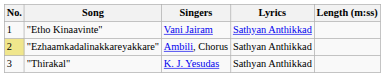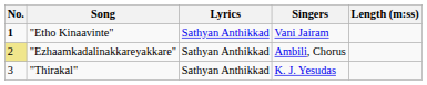 <table class="wikitable" style="font-size:95%;">
 <tr>
 <th>No.</th>
 <th>Song</th>
+<th>Lyrics</th>
 <th>Singers</th>
-<th>Lyrics</th>
 <th>Length (m:ss)</th>
 </tr>
 <tr>
-<td>1</td>
+<td><strong>1</strong></td>
 <td>"Etho Kinaavinte"</td>
+<td><a href='#'>Sathyan Anthikkad</a></td>
 <td><a href='#'>Vani Jairam</a></td>
-<td><a href='#'>Sathyan Anthikkad</a></td>
 <td></td>
 </tr>
 <tr>
 <td style="background: khaki;">2</td>
 <td>"Ezhaamkadalinakkareyakkare"</td>
+<td>Sathyan Anthikkad</td>
 <td><a href='#'>Ambili</a>, Chorus</td>
-<td>Sathyan Anthikkad</td>
 <td></td>
 </tr>
 <tr>
 <td>3</td>
 <td>"Thirakal"</td>
+<td>Sathyan Anthikkad</td>
 <td><a href='#'>K. J. Yesudas</a></td>
-<td>Sathyan Anthikkad</td>
 <td></td>
 </tr>
 </table>
